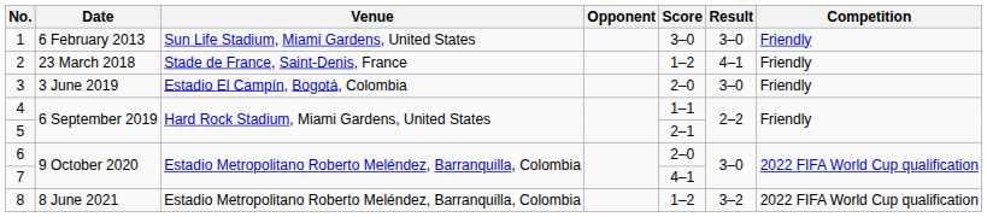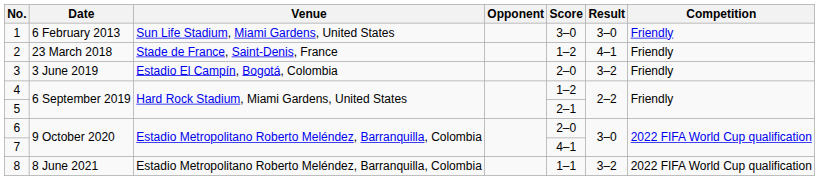 <table class="wikitable sortable">
 <tr>
 <th scope="col">No.</th>
 <th scope="col">Date</th>
 <th scope="col">Venue</th>
 <th scope="col">Opponent</th>
 <th scope="col">Score</th>
 <th scope="col">Result</th>
 <th scope="col">Competition</th>
 </tr>
 <tr>
 <td align="center">1</td>
 <td>6 February 2013</td>
 <td><a href='#'>Sun Life Stadium</a>, <a href='#'>Miami Gardens</a>, United States</td>
 <td></td>
 <td align="center">3–0</td>
 <td align="center">3–0</td>
 <td><a href='#'>Friendly</a></td>
 </tr>
 <tr>
 <td align="center">2</td>
 <td>23 March 2018</td>
 <td><a href='#'>Stade de France</a>, <a href='#'>Saint-Denis</a>, France</td>
 <td></td>
 <td align="center">1–2</td>
 <td align="center">4–1</td>
 <td>Friendly</td>
 </tr>
 <tr>
 <td align="center">3</td>
 <td>3 June 2019</td>
 <td><a href='#'>Estadio El Campín</a>, <a href='#'>Bogotá</a>, Colombia</td>
 <td></td>
 <td align="center">2–0</td>
-<td align="center">3–0</td>
+<td align="center">3–2</td>
 <td>Friendly</td>
 </tr>
 <tr>
 <td align="center">4</td>
 <td rowspan="2">6 September 2019</td>
 <td rowspan="2"><a href='#'>Hard Rock Stadium</a>, Miami Gardens, United States</td>
 <td rowspan="2"></td>
-<td align="center">1–1</td>
+<td align="center">1–2</td>
 <td rowspan="2" align="center">2–2</td>
 <td rowspan="2">Friendly</td>
 </tr>
 <tr>
 <td align="center">5</td>
 <td align="center">2–1</td>
 </tr>
 <tr>
 <td align="center">6</td>
 <td rowspan="2">9 October 2020</td>
 <td rowspan="2"><a href='#'>Estadio Metropolitano Roberto Meléndez</a>, <a href='#'>Barranquilla</a>, Colombia</td>
 <td rowspan="2"></td>
 <td align="center">2–0</td>
 <td rowspan="2" align="center">3–0</td>
 <td rowspan="2"><a href='#'>2022 FIFA World Cup qualification</a></td>
 </tr>
 <tr>
 <td align="center">7</td>
 <td align="center">4–1</td>
 </tr>
 <tr>
 <td align="center">8</td>
 <td>8 June 2021</td>
 <td>Estadio Metropolitano Roberto Meléndez, Barranquilla, Colombia</td>
 <td></td>
-<td align="center">1–2</td>
+<td align="center">1–1</td>
 <td align="center">3–2</td>
 <td>2022 FIFA World Cup qualification</td>
 </tr>
 </table>
